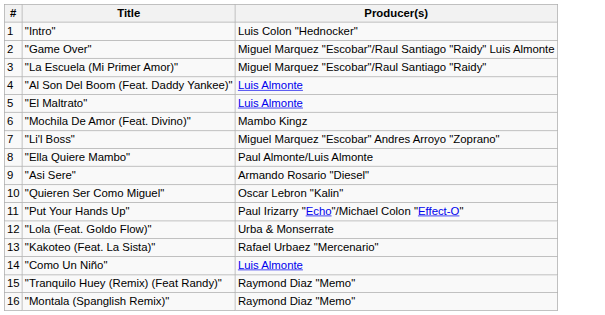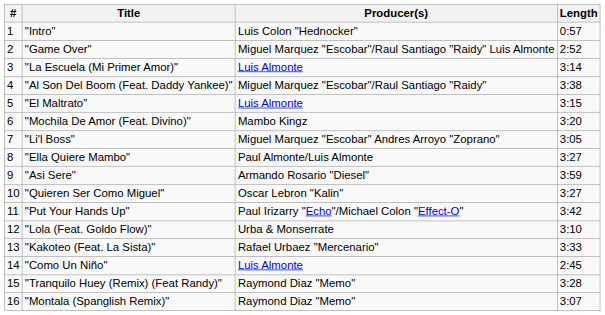 <table class="wikitable">
 <tr>
 <th style="text-align:center;">#</th>
 <th style="text-align:center;">Title</th>
 <th style="text-align:center;">Producer(s)</th>
+<th style="text-align:center;">Length</th>
 </tr>
 <tr>
 <td>1</td>
 <td>"Intro"</td>
 <td>Luis Colon "Hednocker"</td>
+<td>0:57</td>
 </tr>
 <tr>
 <td>2</td>
 <td>"Game Over"</td>
 <td>Miguel Marquez "Escobar"/Raul Santiago "Raidy" Luis Almonte</td>
+<td>2:52</td>
 </tr>
 <tr>
 <td>3</td>
 <td>"La Escuela (Mi Primer Amor)"</td>
-<td>Miguel Marquez "Escobar"/Raul Santiago "Raidy"</td>
+<td><a href='#'>Luis Almonte</a></td>
+<td>3:14</td>
 </tr>
 <tr>
 <td>4</td>
 <td>"Al Son Del Boom (Feat. Daddy Yankee)"</td>
-<td><a href='#'>Luis Almonte</a></td>
+<td>Miguel Marquez "Escobar"/Raul Santiago "Raidy"</td>
+<td>3:38</td>
 </tr>
 <tr>
 <td>5</td>
 <td>"El Maltrato"</td>
 <td><a href='#'>Luis Almonte</a></td>
+<td>3:15</td>
 </tr>
 <tr>
 <td>6</td>
 <td>"Mochila De Amor (Feat. Divino)"</td>
 <td>Mambo Kingz</td>
+<td>3:20</td>
 </tr>
 <tr>
 <td>7</td>
 <td>"Li'l Boss"</td>
 <td>Miguel Marquez "Escobar" Andres Arroyo "Zoprano"</td>
+<td>3:05</td>
 </tr>
 <tr>
 <td>8</td>
 <td>"Ella Quiere Mambo"</td>
 <td>Paul Almonte/Luis Almonte</td>
+<td>3:27</td>
 </tr>
 <tr>
 <td>9</td>
 <td>"Asi Sere"</td>
 <td>Armando Rosario "Diesel"</td>
+<td>3:59</td>
 </tr>
 <tr>
 <td>10</td>
 <td>"Quieren Ser Como Miguel"</td>
 <td>Oscar Lebron "Kalin"</td>
+<td>3:27</td>
 </tr>
 <tr>
 <td>11</td>
 <td>"Put Your Hands Up"</td>
 <td>Paul Irizarry "<a href='#'>Echo</a>"/Michael Colon "<a href='#'>Effect-O</a>"</td>
+<td>3:42</td>
 </tr>
 <tr>
 <td>12</td>
 <td>"Lola (Feat. Goldo Flow)"</td>
 <td>Urba & Monserrate</td>
+<td>3:10</td>
 </tr>
 <tr>
 <td>13</td>
 <td>"Kakoteo (Feat. La Sista)"</td>
 <td>Rafael Urbaez "Mercenario"</td>
+<td>3:33</td>
 </tr>
 <tr>
 <td>14</td>
 <td>"Como Un Niño"</td>
 <td><a href='#'>Luis Almonte</a></td>
+<td>2:45</td>
 </tr>
 <tr>
 <td>15</td>
 <td>"Tranquilo Huey (Remix) (Feat Randy)"</td>
 <td>Raymond Diaz "Memo"</td>
+<td>3:28</td>
 </tr>
 <tr>
 <td>16</td>
 <td>"Montala (Spanglish Remix)"</td>
 <td>Raymond Diaz "Memo"</td>
+<td>3:07</td>
 </tr>
 </table>
